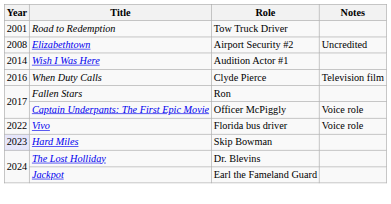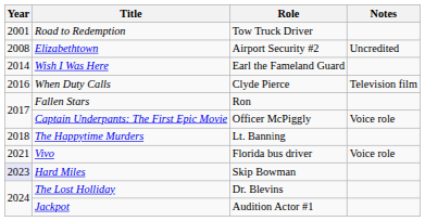 <table class="wikitable sortable">
 <tr>
 <th>Year</th>
 <th>Title</th>
 <th>Role</th>
 <th class="unsortable">Notes</th>
 </tr>
 <tr>
 <td>2001</td>
 <td><em>Road to Redemption</em></td>
 <td>Tow Truck Driver</td>
 <td></td>
 </tr>
 <tr>
 <td>2008</td>
 <td><em><a href='#'>Elizabethtown</a></em></td>
 <td>Airport Security #2</td>
 <td>Uncredited</td>
 </tr>
 <tr>
 <td>2014</td>
 <td><em><a href='#'>Wish I Was Here</a></em></td>
-<td>Audition Actor #1</td>
+<td>Earl the Fameland Guard</td>
 <td></td>
 </tr>
 <tr>
 <td>2016</td>
 <td><em>When Duty Calls</em></td>
 <td>Clyde Pierce</td>
 <td>Television film</td>
 </tr>
 <tr>
 <td rowspan="2">2017</td>
 <td><em>Fallen Stars</em></td>
 <td>Ron</td>
 <td></td>
 </tr>
 <tr>
 <td><em><a href='#'>Captain Underpants: The First Epic Movie</a></em></td>
 <td>Officer McPiggly</td>
 <td>Voice role</td>
 </tr>
 <tr>
-<td>2022</td>
+<td>2018</td>
+<td><em><a href='#'>The Happytime Murders</a></em></td>
+<td>Lt. Banning</td>
+<td></td>
+</tr>
+<tr>
+<td>2021</td>
 <td><em><a href='#'>Vivo</a></em></td>
 <td>Florida bus driver</td>
 <td>Voice role</td>
 </tr>
 <tr>
 <td style="background: lavender;">2023</td>
 <td><em><a href='#'>Hard Miles</a></em></td>
 <td>Skip Bowman</td>
 <td></td>
 </tr>
 <tr>
 <td rowspan="2">2024</td>
 <td><em><a href='#'>The Lost Holliday</a></em></td>
 <td>Dr. Blevins</td>
 <td></td>
 </tr>
 <tr>
 <td><em><a href='#'>Jackpot</a></em></td>
-<td>Earl the Fameland Guard</td>
+<td>Audition Actor #1</td>
 <td></td>
 </tr>
 </table>
